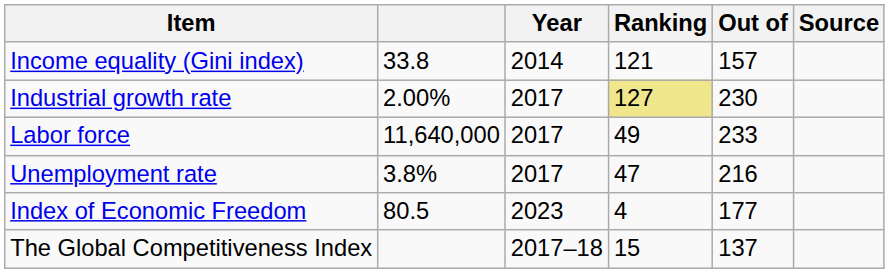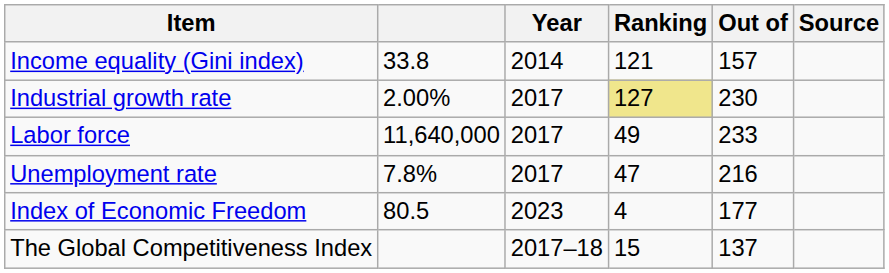 <table class="wikitable">
 <tr>
 <th>Item</th>
 <th></th>
 <th>Year</th>
 <th>Ranking</th>
 <th>Out of</th>
 <th>Source</th>
 </tr>
 <tr>
 <td><a href='#'>Income equality (Gini index)</a></td>
 <td>33.8</td>
 <td>2014</td>
 <td>121</td>
 <td>157</td>
 <td></td>
 </tr>
 <tr>
 <td><a href='#'>Industrial growth rate</a></td>
 <td>2.00%</td>
 <td>2017</td>
 <td style="background: khaki;">127</td>
 <td>230</td>
 <td></td>
 </tr>
 <tr>
 <td><a href='#'>Labor force</a></td>
 <td>11,640,000</td>
 <td>2017</td>
 <td>49</td>
 <td>233</td>
 <td></td>
 </tr>
 <tr>
 <td><a href='#'>Unemployment rate</a></td>
-<td>3.8%</td>
+<td>7.8%</td>
 <td>2017</td>
 <td>47</td>
 <td>216</td>
 <td></td>
 </tr>
 <tr>
 <td><a href='#'>Index of Economic Freedom</a></td>
 <td>80.5</td>
 <td>2023</td>
 <td>4</td>
 <td>177</td>
 <td></td>
 </tr>
 <tr>
 <td>The Global Competitiveness Index</td>
 <td></td>
 <td>2017–18</td>
 <td>15</td>
 <td>137</td>
 <td></td>
 </tr>
 </table>
